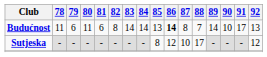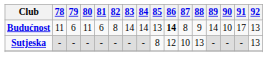 <table class="wikitable sortable" style="text-align:center; font-size:80%; margin-left:1em">
 <tr>
 <th>Club</th>
 <th><a href='#'>78</a></th>
 <th><a href='#'>79</a></th>
 <th><a href='#'>80</a></th>
 <th><a href='#'>81</a></th>
 <th><a href='#'>82</a></th>
 <th><a href='#'>83</a></th>
 <th><a href='#'>84</a></th>
 <th><a href='#'>85</a></th>
 <th><a href='#'>86</a></th>
 <th><a href='#'>87</a></th>
 <th><a href='#'>88</a></th>
 <th><a href='#'>89</a></th>
 <th><a href='#'>90</a></th>
 <th><a href='#'>91</a></th>
 <th><a href='#'>92</a></th>
 </tr>
 <tr>
 <td><strong> <a href='#'>Budućnost</a> </strong></td>
 <td>11</td>
 <td>6</td>
 <td>11</td>
 <td>6</td>
 <td>8</td>
 <td>14</td>
 <td>14</td>
 <td>13</td>
 <td><strong>14</strong></td>
 <td>8</td>
-<td>7</td>
+<td>9</td>
 <td>14</td>
 <td>10</td>
 <td>17</td>
 <td>13</td>
 </tr>
 <tr>
 <td><strong> <a href='#'>Sutjeska</a> </strong></td>
 <td style="background:#dedede;">-</td>
 <td style="background:#dedede;">-</td>
 <td style="background:#dedede;">-</td>
 <td style="background:#dedede;">-</td>
 <td style="background:#dedede;">-</td>
 <td style="background:#dedede;">-</td>
 <td style="background:#dedede;">-</td>
 <td>8</td>
 <td>12</td>
 <td>10</td>
-<td>17</td>
+<td>13</td>
 <td style="background:#dedede;">-</td>
 <td style="background:#dedede;">-</td>
 <td style="background:#dedede;">-</td>
-<td>12</td>
+<td>13</td>
 </tr>
 <tr>
 </tr>
 <tr class="sortbottom">
 </tr>
 </table>
